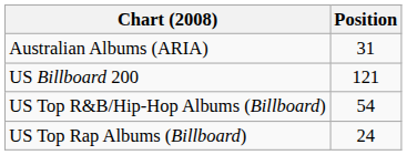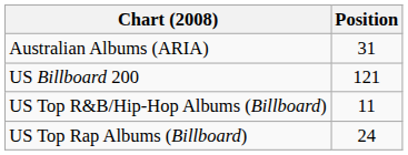 <table class="wikitable sortable">
 <tr>
 <th scope="col">Chart (2008)</th>
 <th scope="col">Position</th>
 </tr>
 <tr>
 <td>Australian Albums (ARIA)</td>
 <td style="text-align:center;">31</td>
 </tr>
 <tr>
 <td>US <em>Billboard</em> 200</td>
 <td style="text-align:center;">121</td>
 </tr>
 <tr>
 <td>US Top R&B/Hip-Hop Albums (<em>Billboard</em>)</td>
-<td style="text-align:center;">54</td>
+<td style="text-align:center;">11</td>
 </tr>
 <tr>
 <td>US Top Rap Albums (<em>Billboard</em>)</td>
 <td style="text-align:center;">24</td>
 </tr>
 </table>
